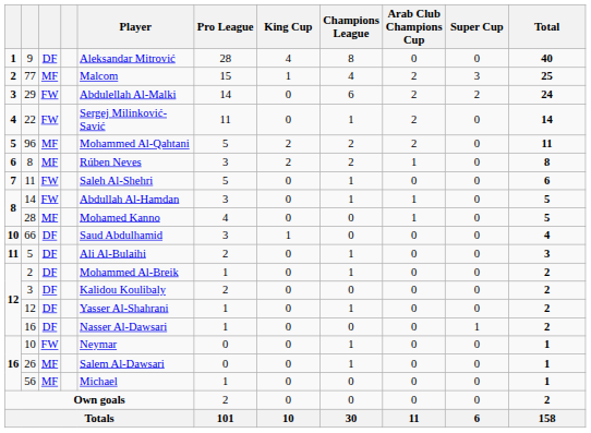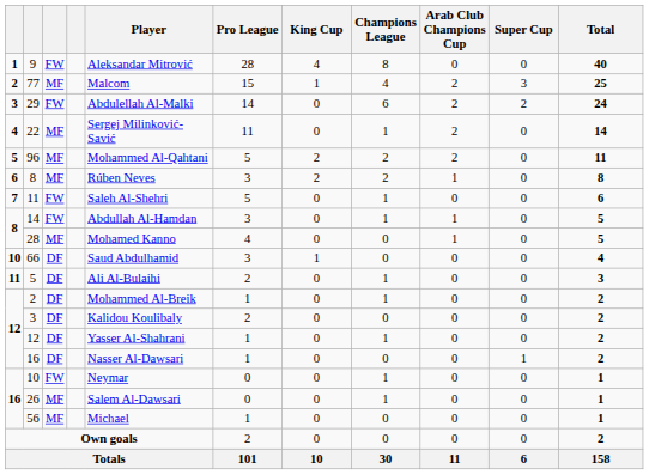 <table class="wikitable" style="text-align:center">
 <tr>
 <th width=15></th>
 <th width=15></th>
 <th width=15></th>
 <th width=15></th>
 <th width=155>Player</th>
 <th width=80>Pro League</th>
 <th width=80>King Cup</th>
 <th width=80>Champions League</th>
 <th width=80>Arab Club Champions Cup</th>
 <th width=80>Super Cup</th>
 <th width=100>Total</th>
 </tr>
 <tr>
 <td><strong>1</strong></td>
 <td>9</td>
-<td><a href='#'>DF</a></td>
+<td><a href='#'>FW</a></td>
 <td></td>
 <td align=left><a href='#'>Aleksandar Mitrović</a></td>
 <td>28</td>
 <td>4</td>
 <td>8</td>
 <td>0</td>
 <td>0</td>
 <td><strong>40</strong></td>
 </tr>
 <tr>
 <td><strong>2</strong></td>
 <td>77</td>
 <td><a href='#'>MF</a></td>
 <td></td>
 <td align=left><a href='#'>Malcom</a></td>
 <td>15</td>
 <td>1</td>
 <td>4</td>
 <td>2</td>
 <td>3</td>
 <td><strong>25</strong></td>
 </tr>
 <tr>
 <td><strong>3</strong></td>
 <td>29</td>
 <td><a href='#'>FW</a></td>
 <td></td>
 <td align=left><a href='#'>Abdulellah Al-Malki</a></td>
 <td>14</td>
 <td>0</td>
 <td>6</td>
 <td>2</td>
 <td>2</td>
 <td><strong>24</strong></td>
 </tr>
 <tr>
 <td><strong>4</strong></td>
 <td>22</td>
-<td><a href='#'>FW</a></td>
+<td><a href='#'>MF</a></td>
 <td></td>
 <td align=left><a href='#'>Sergej Milinković-Savić</a></td>
 <td>11</td>
 <td>0</td>
 <td>1</td>
 <td>2</td>
 <td>0</td>
 <td><strong>14</strong></td>
 </tr>
 <tr>
 <td><strong>5</strong></td>
 <td>96</td>
 <td><a href='#'>MF</a></td>
 <td></td>
 <td align=left><a href='#'>Mohammed Al-Qahtani</a></td>
 <td>5</td>
 <td>2</td>
 <td>2</td>
 <td>2</td>
 <td>0</td>
 <td><strong>11</strong></td>
 </tr>
 <tr>
 <td><strong>6</strong></td>
 <td>8</td>
 <td><a href='#'>MF</a></td>
 <td></td>
 <td align=left><a href='#'>Rúben Neves</a></td>
 <td>3</td>
 <td>2</td>
 <td>2</td>
 <td>1</td>
 <td>0</td>
 <td><strong>8</strong></td>
 </tr>
 <tr>
 <td><strong>7</strong></td>
 <td>11</td>
 <td><a href='#'>FW</a></td>
 <td></td>
 <td align=left><a href='#'>Saleh Al-Shehri</a></td>
 <td>5</td>
 <td>0</td>
 <td>1</td>
 <td>0</td>
 <td>0</td>
 <td><strong>6</strong></td>
 </tr>
 <tr>
 <td rowspan=2><strong>8</strong></td>
 <td>14</td>
 <td><a href='#'>FW</a></td>
 <td></td>
 <td align=left><a href='#'>Abdullah Al-Hamdan</a></td>
 <td>3</td>
 <td>0</td>
 <td>1</td>
 <td>1</td>
 <td>0</td>
 <td><strong>5</strong></td>
 </tr>
 <tr>
 <td>28</td>
 <td><a href='#'>MF</a></td>
 <td></td>
 <td align=left><a href='#'>Mohamed Kanno</a></td>
 <td>4</td>
 <td>0</td>
 <td>0</td>
 <td>1</td>
 <td>0</td>
 <td><strong>5</strong></td>
 </tr>
 <tr>
 <td><strong>10</strong></td>
 <td>66</td>
 <td><a href='#'>DF</a></td>
 <td></td>
 <td align=left><a href='#'>Saud Abdulhamid</a></td>
 <td>3</td>
 <td>1</td>
 <td>0</td>
 <td>0</td>
 <td>0</td>
 <td><strong>4</strong></td>
 </tr>
 <tr>
 <td><strong>11</strong></td>
 <td>5</td>
 <td><a href='#'>DF</a></td>
 <td></td>
 <td align=left><a href='#'>Ali Al-Bulaihi</a></td>
 <td>2</td>
 <td>0</td>
 <td>1</td>
 <td>0</td>
 <td>0</td>
 <td><strong>3</strong></td>
 </tr>
 <tr>
 <td rowspan=4><strong>12</strong></td>
 <td>2</td>
 <td><a href='#'>DF</a></td>
 <td></td>
 <td align=left><a href='#'>Mohammed Al-Breik</a></td>
 <td>1</td>
 <td>0</td>
 <td>1</td>
 <td>0</td>
 <td>0</td>
 <td><strong>2</strong></td>
 </tr>
 <tr>
 <td>3</td>
 <td><a href='#'>DF</a></td>
 <td></td>
 <td align=left><a href='#'>Kalidou Koulibaly</a></td>
 <td>2</td>
 <td>0</td>
 <td>0</td>
 <td>0</td>
 <td>0</td>
 <td><strong>2</strong></td>
 </tr>
 <tr>
 <td>12</td>
 <td><a href='#'>DF</a></td>
 <td></td>
 <td align=left><a href='#'>Yasser Al-Shahrani</a></td>
 <td>1</td>
 <td>0</td>
 <td>1</td>
 <td>0</td>
 <td>0</td>
 <td><strong>2</strong></td>
 </tr>
 <tr>
 <td>16</td>
 <td><a href='#'>DF</a></td>
 <td></td>
 <td align=left><a href='#'>Nasser Al-Dawsari</a></td>
 <td>1</td>
 <td>0</td>
 <td>0</td>
 <td>0</td>
 <td>1</td>
 <td><strong>2</strong></td>
 </tr>
 <tr>
 <td rowspan=3><strong>16</strong></td>
 <td>10</td>
 <td><a href='#'>FW</a></td>
 <td></td>
 <td align=left><a href='#'>Neymar</a></td>
 <td>0</td>
 <td>0</td>
 <td>1</td>
 <td>0</td>
 <td>0</td>
 <td><strong>1</strong></td>
 </tr>
 <tr>
 <td>26</td>
 <td><a href='#'>MF</a></td>
 <td></td>
 <td align=left><a href='#'>Salem Al-Dawsari</a></td>
 <td>0</td>
 <td>0</td>
 <td>1</td>
 <td>0</td>
 <td>0</td>
 <td><strong>1</strong></td>
 </tr>
 <tr>
 <td>56</td>
 <td><a href='#'>MF</a></td>
 <td></td>
 <td align=left><a href='#'>Michael</a></td>
 <td>1</td>
 <td>0</td>
 <td>0</td>
 <td>0</td>
 <td>0</td>
 <td><strong>1</strong></td>
 </tr>
 <tr>
 <td colspan=5><strong>Own goals</strong></td>
 <td>2</td>
 <td>0</td>
 <td>0</td>
 <td>0</td>
 <td>0</td>
 <td><strong>2</strong></td>
 </tr>
 <tr>
 <th colspan=5>Totals</th>
 <th>101</th>
 <th>10</th>
 <th>30</th>
 <th>11</th>
 <th>6</th>
 <th>158</th>
 </tr>
 </table>
